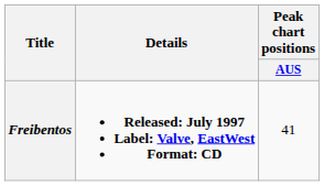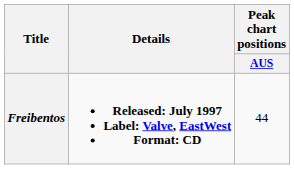 <table class="wikitable plainrowheaders" style="text-align:center;">
 <tr>
 <th scope="col" rowspan="2">Title</th>
 <th scope="col" rowspan="2">Details</th>
 <th scope="col" colspan="1">Peak chart positions</th>
 </tr>
 <tr>
 <th scope="col" style="width:3em;font-size:90%;"><a href='#'>AUS</a><br></th>
 </tr>
 <tr>
 <th scope="row"><em>Freibentos</em></th>
 <td><strong><br><ul><li>Released: July 1997</li><li>Label: <a href='#'>Valve</a>, <a href='#'>EastWest</a></li><li>Format: CD</li></ul></strong></td>
-<td>41</td>
+<td>44</td>
 </tr>
 </table>
